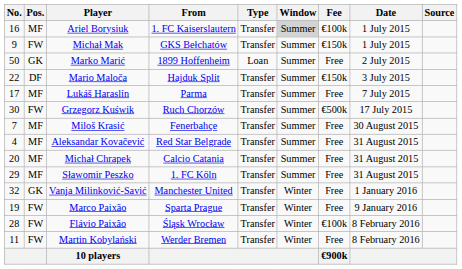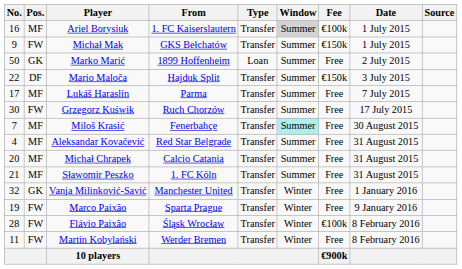 <table class="wikitable" style="text-align: center">
 <tr>
 <th>No.</th>
 <th>Pos.</th>
 <th>Player</th>
 <th>From</th>
 <th>Type</th>
 <th>Window</th>
 <th>Fee</th>
 <th>Date</th>
 <th>Source</th>
 </tr>
 <tr>
 <td>16</td>
 <td>MF</td>
 <td><a href='#'>Ariel Borysiuk</a></td>
 <td><a href='#'>1. FC Kaiserslautern</a></td>
 <td>Transfer</td>
 <td style="background: lightgrey;">Summer</td>
 <td>€100k</td>
 <td>1 July 2015</td>
 <td></td>
 </tr>
 <tr>
 <td>9</td>
 <td>FW</td>
 <td><a href='#'>Michał Mak</a></td>
 <td><a href='#'>GKS Bełchatów</a></td>
 <td>Transfer</td>
 <td>Summer</td>
 <td>€150k</td>
 <td>1 July 2015</td>
 <td></td>
 </tr>
 <tr>
 <td>50</td>
 <td>GK</td>
 <td><a href='#'>Marko Marić</a></td>
 <td><a href='#'>1899 Hoffenheim</a></td>
 <td>Loan</td>
 <td>Summer</td>
 <td>Free</td>
 <td>2 July 2015</td>
 <td></td>
 </tr>
 <tr>
 <td>22</td>
 <td>DF</td>
 <td><a href='#'>Mario Maloča</a></td>
 <td><a href='#'>Hajduk Split</a></td>
 <td>Transfer</td>
 <td>Summer</td>
 <td>€150k</td>
 <td>3 July 2015</td>
 <td></td>
 </tr>
 <tr>
 <td>17</td>
 <td>MF</td>
 <td><a href='#'>Lukáš Haraslín</a></td>
 <td><a href='#'>Parma</a></td>
 <td>Transfer</td>
 <td>Summer</td>
 <td>Free</td>
 <td>7 July 2015</td>
 <td></td>
 </tr>
 <tr>
 <td>30</td>
 <td>FW</td>
 <td><a href='#'>Grzegorz Kuświk</a></td>
 <td><a href='#'>Ruch Chorzów</a></td>
 <td>Transfer</td>
 <td>Summer</td>
-<td>€500k</td>
+<td>Free</td>
 <td>17 July 2015</td>
 <td></td>
 </tr>
 <tr>
 <td>7</td>
 <td>MF</td>
 <td><a href='#'>Miloš Krasić</a></td>
 <td><a href='#'>Fenerbahçe</a></td>
 <td>Transfer</td>
-<td>Summer</td>
+<td style="background: paleturquoise;">Summer</td>
 <td>Free</td>
 <td>30 August 2015</td>
 <td></td>
 </tr>
 <tr>
 <td>4</td>
 <td>MF</td>
 <td><a href='#'>Aleksandar Kovačević</a></td>
 <td><a href='#'>Red Star Belgrade</a></td>
 <td>Transfer</td>
 <td>Summer</td>
 <td>Free</td>
 <td>31 August 2015</td>
 <td></td>
 </tr>
 <tr>
 <td>20</td>
 <td>MF</td>
 <td><a href='#'>Michał Chrapek</a></td>
 <td><a href='#'>Calcio Catania</a></td>
 <td>Transfer</td>
 <td>Summer</td>
 <td>Free</td>
 <td>31 August 2015</td>
 <td></td>
 </tr>
 <tr>
-<td>29</td>
+<td>21</td>
 <td>MF</td>
 <td><a href='#'>Sławomir Peszko</a></td>
 <td><a href='#'>1. FC Köln</a></td>
 <td>Transfer</td>
 <td>Summer</td>
 <td>Free</td>
 <td>31 August 2015</td>
 <td></td>
 </tr>
 <tr>
 <td>32</td>
 <td>GK</td>
 <td><a href='#'>Vanja Milinković-Savić</a></td>
 <td><a href='#'>Manchester United</a></td>
 <td>Transfer</td>
 <td>Winter</td>
 <td>Free</td>
 <td>1 January 2016</td>
 <td></td>
 </tr>
 <tr>
 <td>19</td>
 <td>FW</td>
 <td><a href='#'>Marco Paixão</a></td>
 <td><a href='#'>Sparta Prague</a></td>
 <td>Transfer</td>
 <td>Winter</td>
 <td>Free</td>
 <td>9 January 2016</td>
 <td></td>
 </tr>
 <tr>
 <td>28</td>
 <td>FW</td>
 <td><a href='#'>Flávio Paixão</a></td>
 <td><a href='#'>Śląsk Wrocław</a></td>
 <td>Transfer</td>
 <td>Winter</td>
 <td>€100k</td>
 <td>8 February 2016</td>
 <td></td>
 </tr>
 <tr>
 <td>11</td>
 <td>FW</td>
 <td><a href='#'>Martin Kobylański</a></td>
 <td><a href='#'>Werder Bremen</a></td>
 <td>Transfer</td>
 <td>Winter</td>
 <td>Free</td>
 <td>8 February 2016</td>
 <td></td>
 </tr>
 <tr>
 <th colspan=2></th>
 <th>10 players</th>
 <th colspan=3></th>
 <th>€900k</th>
 <th colspan=2></th>
 </tr>
 </table>
